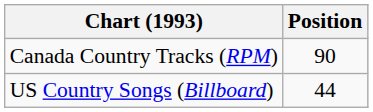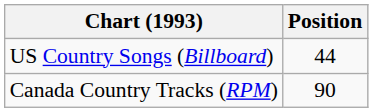 <table class="wikitable sortable">
 <tr>
 <th scope="col">Chart (1993)</th>
 <th scope="col">Position</th>
 </tr>
 <tr>
+<td>US <a href='#'>Country Songs</a> (<em><a href='#'>Billboard</a></em>)</td>
+<td align="center">44</td>
+</tr>
+<tr>
 <td>Canada Country Tracks (<em><a href='#'>RPM</a></em>)</td>
 <td align="center">90</td>
 </tr>
-<tr>
-<td>US <a href='#'>Country Songs</a> (<em><a href='#'>Billboard</a></em>)</td>
-<td align="center">44</td>
-</tr>
 </table>
